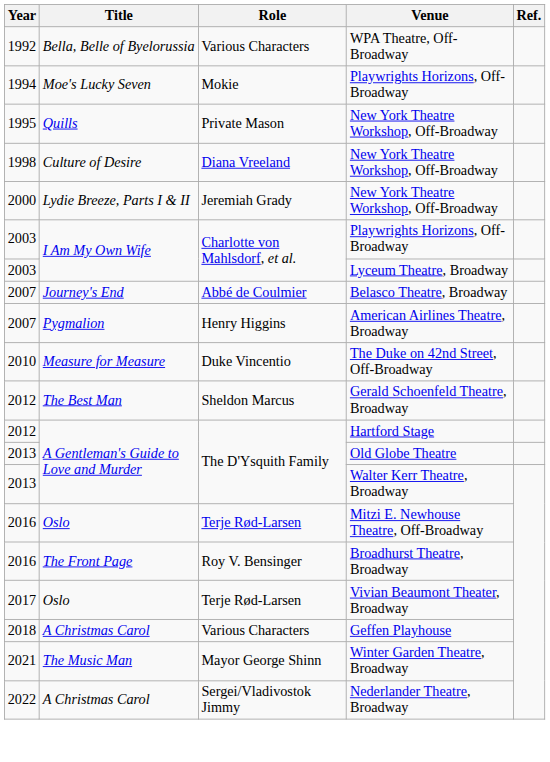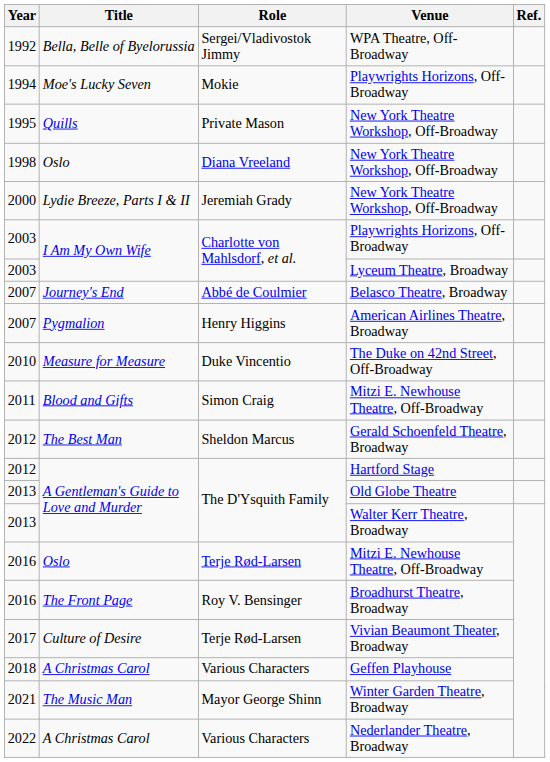 <table class="wikitable sortable">
 <tr>
 <th>Year</th>
 <th scope="col">Title</th>
 <th>Role</th>
 <th class="unsortable">Venue</th>
 <th>Ref.</th>
 </tr>
 <tr>
 <td>1992</td>
 <td><em>Bella, Belle of Byelorussia</em></td>
-<td>Various Characters</td>
+<td>Sergei/Vladivostok Jimmy</td>
 <td>WPA Theatre, Off-Broadway</td>
 <td></td>
 </tr>
 <tr>
 <td>1994</td>
 <td><em>Moe's Lucky Seven</em></td>
 <td>Mokie</td>
 <td><a href='#'>Playwrights Horizons</a>, Off-Broadway</td>
 <td></td>
 </tr>
 <tr>
 <td>1995</td>
 <td><em><a href='#'>Quills</a></em></td>
 <td>Private Mason</td>
 <td><a href='#'>New York Theatre Workshop</a>, Off-Broadway</td>
 <td></td>
 </tr>
 <tr>
 <td>1998</td>
-<td><em>Culture of Desire</em></td>
+<td><em>Oslo</em></td>
 <td><a href='#'>Diana Vreeland</a></td>
 <td><a href='#'>New York Theatre Workshop</a>, Off-Broadway</td>
 <td></td>
 </tr>
 <tr>
 <td>2000</td>
 <td><em>Lydie Breeze, Parts I & II</em></td>
 <td>Jeremiah Grady</td>
 <td><a href='#'>New York Theatre Workshop</a>, Off-Broadway</td>
 <td></td>
 </tr>
 <tr>
 <td>2003</td>
 <td rowspan=2><em><a href='#'>I Am My Own Wife</a></em></td>
 <td rowspan=2><a href='#'>Charlotte von Mahlsdorf</a>, <em>et al.</em></td>
 <td><a href='#'>Playwrights Horizons</a>, Off-Broadway</td>
 <td></td>
 </tr>
 <tr>
 <td>2003</td>
 <td><a href='#'>Lyceum Theatre</a>, Broadway</td>
 <td></td>
 </tr>
 <tr>
 <td>2007</td>
 <td><em><a href='#'>Journey's End</a></em></td>
 <td><a href='#'>Abbé de Coulmier</a></td>
 <td><a href='#'>Belasco Theatre</a>, Broadway</td>
 <td></td>
 </tr>
 <tr>
 <td>2007</td>
 <td><em><a href='#'>Pygmalion</a></em></td>
 <td>Henry Higgins</td>
 <td><a href='#'>American Airlines Theatre</a>, Broadway</td>
 <td></td>
 </tr>
 <tr>
 <td>2010</td>
 <td><em><a href='#'>Measure for Measure</a></em></td>
 <td>Duke Vincentio</td>
 <td><a href='#'>The Duke on 42nd Street</a>, Off-Broadway</td>
 <td></td>
 </tr>
 <tr>
+<td>2011</td>
+<td><em><a href='#'>Blood and Gifts</a></em></td>
+<td>Simon Craig</td>
+<td><a href='#'>Mitzi E. Newhouse Theatre</a>, Off-Broadway</td>
+<td></td>
+</tr>
+<tr>
 <td>2012</td>
 <td><em><a href='#'>The Best Man</a></em></td>
 <td>Sheldon Marcus</td>
 <td><a href='#'>Gerald Schoenfeld Theatre</a>, Broadway</td>
 <td></td>
 </tr>
 <tr>
 <td>2012</td>
 <td rowspan=3><em><a href='#'>A Gentleman's Guide to Love and Murder</a></em></td>
 <td rowspan=3>The D'Ysquith Family</td>
 <td><a href='#'>Hartford Stage</a></td>
 <td></td>
 </tr>
 <tr>
 <td>2013</td>
 <td><a href='#'>Old Globe Theatre</a></td>
 <td></td>
 </tr>
 <tr>
 <td>2013</td>
 <td><a href='#'>Walter Kerr Theatre</a>, Broadway</td>
 <td rowspan="7"></td>
 </tr>
 <tr>
 <td>2016</td>
 <td><em><a href='#'>Oslo</a></em></td>
 <td><a href='#'>Terje Rød-Larsen</a></td>
 <td><a href='#'>Mitzi E. Newhouse Theatre</a>, Off-Broadway</td>
 </tr>
 <tr>
 <td>2016</td>
 <td><em><a href='#'>The Front Page</a></em></td>
 <td>Roy V. Bensinger</td>
 <td><a href='#'>Broadhurst Theatre</a>, Broadway</td>
 </tr>
 <tr>
 <td>2017</td>
-<td><em>Oslo</em></td>
+<td><em>Culture of Desire</em></td>
 <td>Terje Rød-Larsen</td>
 <td><a href='#'>Vivian Beaumont Theater</a>, Broadway</td>
 </tr>
 <tr>
 <td>2018</td>
 <td><em><a href='#'>A Christmas Carol</a></em></td>
 <td>Various Characters</td>
 <td><a href='#'>Geffen Playhouse</a></td>
 </tr>
 <tr>
 <td>2021</td>
 <td><em><a href='#'>The Music Man</a></em></td>
 <td>Mayor George Shinn</td>
 <td><a href='#'>Winter Garden Theatre</a>, Broadway</td>
 </tr>
 <tr>
 <td>2022</td>
 <td><em>A Christmas Carol</em></td>
-<td>Sergei/Vladivostok Jimmy</td>
+<td>Various Characters</td>
 <td><a href='#'>Nederlander Theatre</a>, Broadway</td>
 </tr>
 </table>
